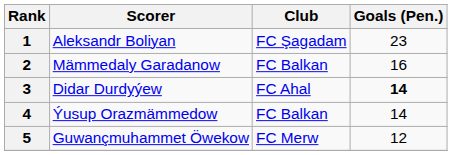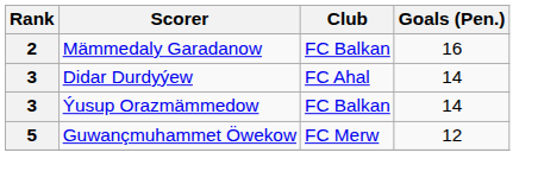 <table class="wikitable">
 <tr>
 <th>Rank</th>
 <th>Scorer</th>
 <th>Club</th>
 <th>Goals (Pen.)</th>
-</tr>
-<tr>
-<th>1</th>
-<td> <a href='#'>Aleksandr Boliyan</a></td>
-<td><a href='#'>FC Şagadam</a></td>
-<td align=center>23</td>
 </tr>
 <tr>
 <th>2</th>
 <td> <a href='#'>Mämmedaly Garadanow</a></td>
 <td><a href='#'>FC Balkan</a></td>
 <td align=center>16</td>
 </tr>
 <tr>
 <th>3</th>
 <td> <a href='#'>Didar Durdyýew</a></td>
 <td><a href='#'>FC Ahal</a></td>
-<td align=center><strong>14</strong></td>
+<td align=center>14</td>
 </tr>
 <tr>
-<th>4</th>
+<th>3</th>
 <td> <a href='#'>Ýusup Orazmämmedow</a></td>
 <td><a href='#'>FC Balkan</a></td>
 <td align=center>14</td>
 </tr>
 <tr>
 <th>5</th>
 <td> <a href='#'>Guwançmuhammet Öwekow</a></td>
 <td><a href='#'>FC Merw</a></td>
 <td align=center>12</td>
 </tr>
 <tr>
 </tr>
 </table>
